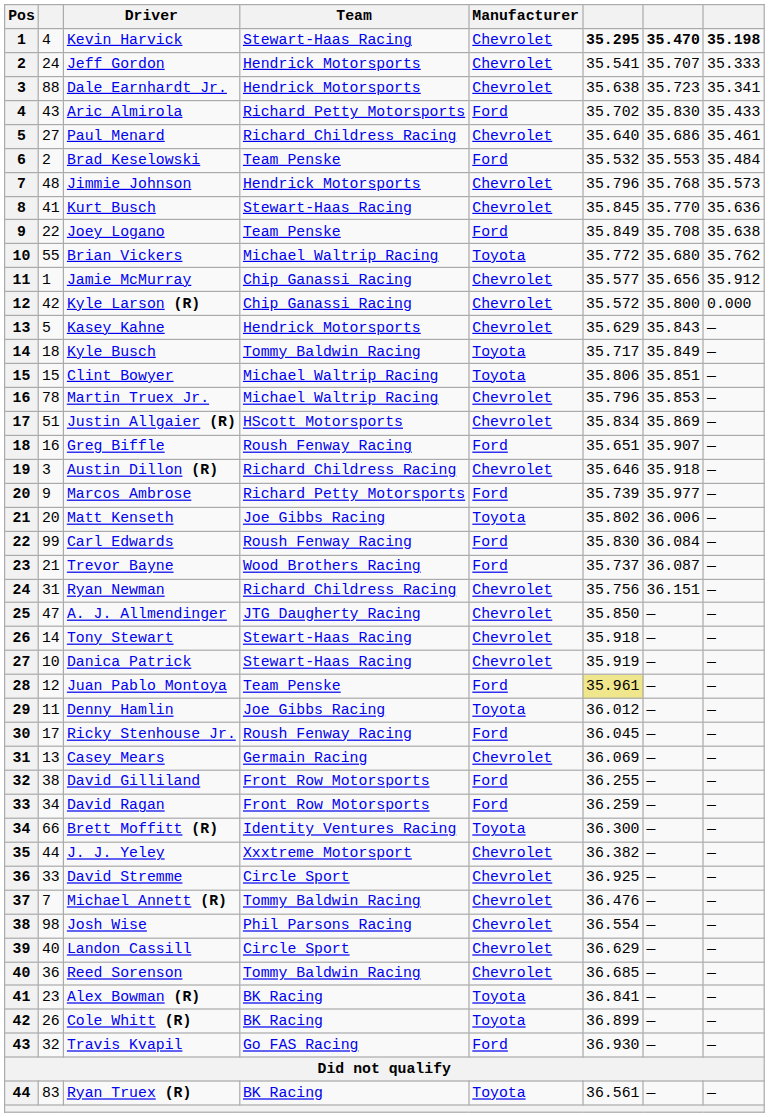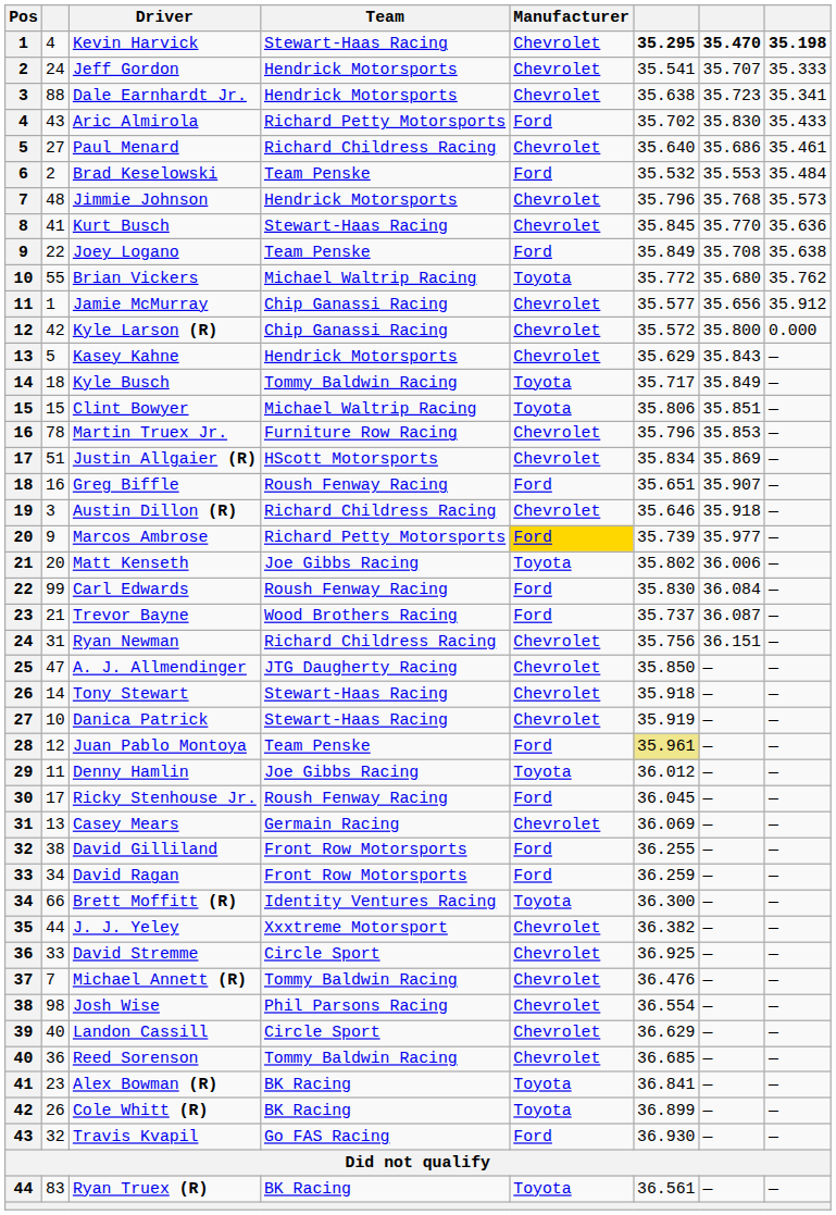 <table class="wikitable" style="font-size:95%">
 <tr>
 <th>Pos</th>
 <th></th>
 <th>Driver</th>
 <th>Team</th>
 <th>Manufacturer</th>
 <th></th>
 <th></th>
 <th></th>
 </tr>
 <tr>
 <th>1</th>
 <td>4</td>
 <td><a href='#'>Kevin Harvick</a></td>
 <td><a href='#'>Stewart-Haas Racing</a></td>
 <td><a href='#'>Chevrolet</a></td>
 <td><strong>35.295</strong></td>
 <td><strong>35.470</strong></td>
 <td><strong>35.198</strong></td>
 </tr>
 <tr>
 <th>2</th>
 <td>24</td>
 <td><a href='#'>Jeff Gordon</a></td>
 <td><a href='#'>Hendrick Motorsports</a></td>
 <td><a href='#'>Chevrolet</a></td>
 <td>35.541</td>
 <td>35.707</td>
 <td>35.333</td>
 </tr>
 <tr>
 <th>3</th>
 <td>88</td>
 <td><a href='#'>Dale Earnhardt Jr.</a></td>
 <td><a href='#'>Hendrick Motorsports</a></td>
 <td><a href='#'>Chevrolet</a></td>
 <td>35.638</td>
 <td>35.723</td>
 <td>35.341</td>
 </tr>
 <tr>
 <th>4</th>
 <td>43</td>
 <td><a href='#'>Aric Almirola</a></td>
 <td><a href='#'>Richard Petty Motorsports</a></td>
 <td><a href='#'>Ford</a></td>
 <td>35.702</td>
 <td>35.830</td>
 <td>35.433</td>
 </tr>
 <tr>
 <th>5</th>
 <td>27</td>
 <td><a href='#'>Paul Menard</a></td>
 <td><a href='#'>Richard Childress Racing</a></td>
 <td><a href='#'>Chevrolet</a></td>
 <td>35.640</td>
 <td>35.686</td>
 <td>35.461</td>
 </tr>
 <tr>
 <th>6</th>
 <td>2</td>
 <td><a href='#'>Brad Keselowski</a></td>
 <td><a href='#'>Team Penske</a></td>
 <td><a href='#'>Ford</a></td>
 <td>35.532</td>
 <td>35.553</td>
 <td>35.484</td>
 </tr>
 <tr>
 <th>7</th>
 <td>48</td>
 <td><a href='#'>Jimmie Johnson</a></td>
 <td><a href='#'>Hendrick Motorsports</a></td>
 <td><a href='#'>Chevrolet</a></td>
 <td>35.796</td>
 <td>35.768</td>
 <td>35.573</td>
 </tr>
 <tr>
 <th>8</th>
 <td>41</td>
 <td><a href='#'>Kurt Busch</a></td>
 <td><a href='#'>Stewart-Haas Racing</a></td>
 <td><a href='#'>Chevrolet</a></td>
 <td>35.845</td>
 <td>35.770</td>
 <td>35.636</td>
 </tr>
 <tr>
 <th>9</th>
 <td>22</td>
 <td><a href='#'>Joey Logano</a></td>
 <td><a href='#'>Team Penske</a></td>
 <td><a href='#'>Ford</a></td>
 <td>35.849</td>
 <td>35.708</td>
 <td>35.638</td>
 </tr>
 <tr>
 <th>10</th>
 <td>55</td>
 <td><a href='#'>Brian Vickers</a></td>
 <td><a href='#'>Michael Waltrip Racing</a></td>
 <td><a href='#'>Toyota</a></td>
 <td>35.772</td>
 <td>35.680</td>
 <td>35.762</td>
 </tr>
 <tr>
 <th>11</th>
 <td>1</td>
 <td><a href='#'>Jamie McMurray</a></td>
 <td><a href='#'>Chip Ganassi Racing</a></td>
 <td><a href='#'>Chevrolet</a></td>
 <td>35.577</td>
 <td>35.656</td>
 <td>35.912</td>
 </tr>
 <tr>
 <th>12</th>
 <td>42</td>
 <td><a href='#'>Kyle Larson</a> <strong>(R)</strong></td>
 <td><a href='#'>Chip Ganassi Racing</a></td>
 <td><a href='#'>Chevrolet</a></td>
 <td>35.572</td>
 <td>35.800</td>
 <td>0.000</td>
 </tr>
 <tr>
 <th>13</th>
 <td>5</td>
 <td><a href='#'>Kasey Kahne</a></td>
 <td><a href='#'>Hendrick Motorsports</a></td>
 <td><a href='#'>Chevrolet</a></td>
 <td>35.629</td>
 <td>35.843</td>
 <td>—</td>
 </tr>
 <tr>
 <th>14</th>
 <td>18</td>
 <td><a href='#'>Kyle Busch</a></td>
 <td><a href='#'>Tommy Baldwin Racing</a></td>
 <td><a href='#'>Toyota</a></td>
 <td>35.717</td>
 <td>35.849</td>
 <td>—</td>
 </tr>
 <tr>
 <th>15</th>
 <td>15</td>
 <td><a href='#'>Clint Bowyer</a></td>
 <td><a href='#'>Michael Waltrip Racing</a></td>
 <td><a href='#'>Toyota</a></td>
 <td>35.806</td>
 <td>35.851</td>
 <td>—</td>
 </tr>
 <tr>
 <th>16</th>
 <td>78</td>
 <td><a href='#'>Martin Truex Jr.</a></td>
-<td><a href='#'>Michael Waltrip Racing</a></td>
+<td><a href='#'>Furniture Row Racing</a></td>
 <td><a href='#'>Chevrolet</a></td>
 <td>35.796</td>
 <td>35.853</td>
 <td>—</td>
 </tr>
 <tr>
 <th>17</th>
 <td>51</td>
 <td><a href='#'>Justin Allgaier</a> <strong>(R)</strong></td>
 <td><a href='#'>HScott Motorsports</a></td>
 <td><a href='#'>Chevrolet</a></td>
 <td>35.834</td>
 <td>35.869</td>
 <td>—</td>
 </tr>
 <tr>
 <th>18</th>
 <td>16</td>
 <td><a href='#'>Greg Biffle</a></td>
 <td><a href='#'>Roush Fenway Racing</a></td>
 <td><a href='#'>Ford</a></td>
 <td>35.651</td>
 <td>35.907</td>
 <td>—</td>
 </tr>
 <tr>
 <th>19</th>
 <td>3</td>
 <td><a href='#'>Austin Dillon</a> <strong>(R)</strong></td>
 <td><a href='#'>Richard Childress Racing</a></td>
 <td><a href='#'>Chevrolet</a></td>
 <td>35.646</td>
 <td>35.918</td>
 <td>—</td>
 </tr>
 <tr>
 <th>20</th>
 <td>9</td>
 <td><a href='#'>Marcos Ambrose</a></td>
 <td><a href='#'>Richard Petty Motorsports</a></td>
-<td><a href='#'>Ford</a></td>
+<td style="background: gold;"><a href='#'>Ford</a></td>
 <td>35.739</td>
 <td>35.977</td>
 <td>—</td>
 </tr>
 <tr>
 <th>21</th>
 <td>20</td>
 <td><a href='#'>Matt Kenseth</a></td>
 <td><a href='#'>Joe Gibbs Racing</a></td>
 <td><a href='#'>Toyota</a></td>
 <td>35.802</td>
 <td>36.006</td>
 <td>—</td>
 </tr>
 <tr>
 <th>22</th>
 <td>99</td>
 <td><a href='#'>Carl Edwards</a></td>
 <td><a href='#'>Roush Fenway Racing</a></td>
 <td><a href='#'>Ford</a></td>
 <td>35.830</td>
 <td>36.084</td>
 <td>—</td>
 </tr>
 <tr>
 <th>23</th>
 <td>21</td>
 <td><a href='#'>Trevor Bayne</a></td>
 <td><a href='#'>Wood Brothers Racing</a></td>
 <td><a href='#'>Ford</a></td>
 <td>35.737</td>
 <td>36.087</td>
 <td>—</td>
 </tr>
 <tr>
 <th>24</th>
 <td>31</td>
 <td><a href='#'>Ryan Newman</a></td>
 <td><a href='#'>Richard Childress Racing</a></td>
 <td><a href='#'>Chevrolet</a></td>
 <td>35.756</td>
 <td>36.151</td>
 <td>—</td>
 </tr>
 <tr>
 <th>25</th>
 <td>47</td>
 <td><a href='#'>A. J. Allmendinger</a></td>
 <td><a href='#'>JTG Daugherty Racing</a></td>
 <td><a href='#'>Chevrolet</a></td>
 <td>35.850</td>
 <td>—</td>
 <td>—</td>
 </tr>
 <tr>
 <th>26</th>
 <td>14</td>
 <td><a href='#'>Tony Stewart</a></td>
 <td><a href='#'>Stewart-Haas Racing</a></td>
 <td><a href='#'>Chevrolet</a></td>
 <td>35.918</td>
 <td>—</td>
 <td>—</td>
 </tr>
 <tr>
 <th>27</th>
 <td>10</td>
 <td><a href='#'>Danica Patrick</a></td>
 <td><a href='#'>Stewart-Haas Racing</a></td>
 <td><a href='#'>Chevrolet</a></td>
 <td>35.919</td>
 <td>—</td>
 <td>—</td>
 </tr>
 <tr>
 <th>28</th>
 <td>12</td>
 <td><a href='#'>Juan Pablo Montoya</a></td>
 <td><a href='#'>Team Penske</a></td>
 <td><a href='#'>Ford</a></td>
 <td style="background: khaki;">35.961</td>
 <td>—</td>
 <td>—</td>
 </tr>
 <tr>
 <th>29</th>
 <td>11</td>
 <td><a href='#'>Denny Hamlin</a></td>
 <td><a href='#'>Joe Gibbs Racing</a></td>
 <td><a href='#'>Toyota</a></td>
 <td>36.012</td>
 <td>—</td>
 <td>—</td>
 </tr>
 <tr>
 <th>30</th>
 <td>17</td>
 <td><a href='#'>Ricky Stenhouse Jr.</a></td>
 <td><a href='#'>Roush Fenway Racing</a></td>
 <td><a href='#'>Ford</a></td>
 <td>36.045</td>
 <td>—</td>
 <td>—</td>
 </tr>
 <tr>
 <th>31</th>
 <td>13</td>
 <td><a href='#'>Casey Mears</a></td>
 <td><a href='#'>Germain Racing</a></td>
 <td><a href='#'>Chevrolet</a></td>
 <td>36.069</td>
 <td>—</td>
 <td>—</td>
 </tr>
 <tr>
 <th>32</th>
 <td>38</td>
 <td><a href='#'>David Gilliland</a></td>
 <td><a href='#'>Front Row Motorsports</a></td>
 <td><a href='#'>Ford</a></td>
 <td>36.255</td>
 <td>—</td>
 <td>—</td>
 </tr>
 <tr>
 <th>33</th>
 <td>34</td>
 <td><a href='#'>David Ragan</a></td>
 <td><a href='#'>Front Row Motorsports</a></td>
 <td><a href='#'>Ford</a></td>
 <td>36.259</td>
 <td>—</td>
 <td>—</td>
 </tr>
 <tr>
 <th>34</th>
 <td>66</td>
 <td><a href='#'>Brett Moffitt</a> <strong>(R)</strong></td>
 <td><a href='#'>Identity Ventures Racing</a></td>
 <td><a href='#'>Toyota</a></td>
 <td>36.300</td>
 <td>—</td>
 <td>—</td>
 </tr>
 <tr>
 <th>35</th>
 <td>44</td>
 <td><a href='#'>J. J. Yeley</a></td>
 <td><a href='#'>Xxxtreme Motorsport</a></td>
 <td><a href='#'>Chevrolet</a></td>
 <td>36.382</td>
 <td>—</td>
 <td>—</td>
 </tr>
 <tr>
 <th>36</th>
 <td>33</td>
 <td><a href='#'>David Stremme</a></td>
 <td><a href='#'>Circle Sport</a></td>
 <td><a href='#'>Chevrolet</a></td>
 <td>36.925</td>
 <td>—</td>
 <td>—</td>
 </tr>
 <tr>
 <th>37</th>
 <td>7</td>
 <td><a href='#'>Michael Annett</a> <strong>(R)</strong></td>
 <td><a href='#'>Tommy Baldwin Racing</a></td>
 <td><a href='#'>Chevrolet</a></td>
 <td>36.476</td>
 <td>—</td>
 <td>—</td>
 </tr>
 <tr>
 <th>38</th>
 <td>98</td>
 <td><a href='#'>Josh Wise</a></td>
 <td><a href='#'>Phil Parsons Racing</a></td>
 <td><a href='#'>Chevrolet</a></td>
 <td>36.554</td>
 <td>—</td>
 <td>—</td>
 </tr>
 <tr>
 <th>39</th>
 <td>40</td>
 <td><a href='#'>Landon Cassill</a></td>
 <td><a href='#'>Circle Sport</a></td>
 <td><a href='#'>Chevrolet</a></td>
 <td>36.629</td>
 <td>—</td>
 <td>—</td>
 </tr>
 <tr>
 <th>40</th>
 <td>36</td>
 <td><a href='#'>Reed Sorenson</a></td>
 <td><a href='#'>Tommy Baldwin Racing</a></td>
 <td><a href='#'>Chevrolet</a></td>
 <td>36.685</td>
 <td>—</td>
 <td>—</td>
 </tr>
 <tr>
 <th>41</th>
 <td>23</td>
 <td><a href='#'>Alex Bowman</a> <strong>(R)</strong></td>
 <td><a href='#'>BK Racing</a></td>
 <td><a href='#'>Toyota</a></td>
 <td>36.841</td>
 <td>—</td>
 <td>—</td>
 </tr>
 <tr>
 <th>42</th>
 <td>26</td>
 <td><a href='#'>Cole Whitt</a> <strong>(R)</strong></td>
 <td><a href='#'>BK Racing</a></td>
 <td><a href='#'>Toyota</a></td>
 <td>36.899</td>
 <td>—</td>
 <td>—</td>
 </tr>
 <tr>
 <th>43</th>
 <td>32</td>
 <td><a href='#'>Travis Kvapil</a></td>
 <td><a href='#'>Go FAS Racing</a></td>
 <td><a href='#'>Ford</a></td>
 <td>36.930</td>
 <td>—</td>
 <td>—</td>
 </tr>
 <tr>
 <th colspan="8">Did not qualify</th>
 </tr>
 <tr>
 <th>44</th>
 <td>83</td>
 <td><a href='#'>Ryan Truex</a> <strong>(R)</strong></td>
 <td><a href='#'>BK Racing</a></td>
 <td><a href='#'>Toyota</a></td>
 <td>36.561</td>
 <td>—</td>
 <td>—</td>
 </tr>
 <tr>
 <th colspan="8"></th>
 </tr>
 </table>
